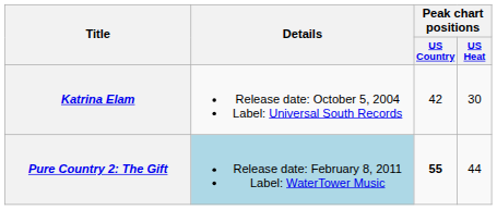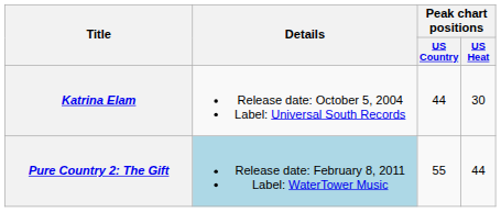 <table class="wikitable plainrowheaders" style="text-align:center;">
 <tr>
 <th rowspan="2" style="width:15em;">Title</th>
 <th rowspan="2" style="width:18em;">Details</th>
 <th colspan="2">Peak chart<br>positions</th>
 </tr>
 <tr style="font-size:smaller;">
 <th style="width:40px;"><a href='#'>US Country</a><br></th>
 <th style="width:40px;"><a href='#'>US<br>Heat</a><br></th>
 </tr>
 <tr>
 <th scope="row"><em><a href='#'>Katrina Elam</a></em></th>
 <td><br><ul><li>Release date: October 5, 2004</li><li>Label: <a href='#'>Universal South Records</a></li></ul></td>
-<td>42</td>
+<td>44</td>
 <td>30</td>
 </tr>
 <tr>
 <th scope="row"><em><a href='#'>Pure Country 2: The Gift</a></em></th>
 <td style="background: lightblue;"><br><ul><li>Release date: February 8, 2011</li><li>Label: <a href='#'>WaterTower Music</a></li></ul></td>
-<td><strong>55</strong></td>
+<td>55</td>
 <td>44</td>
 </tr>
 </table>
